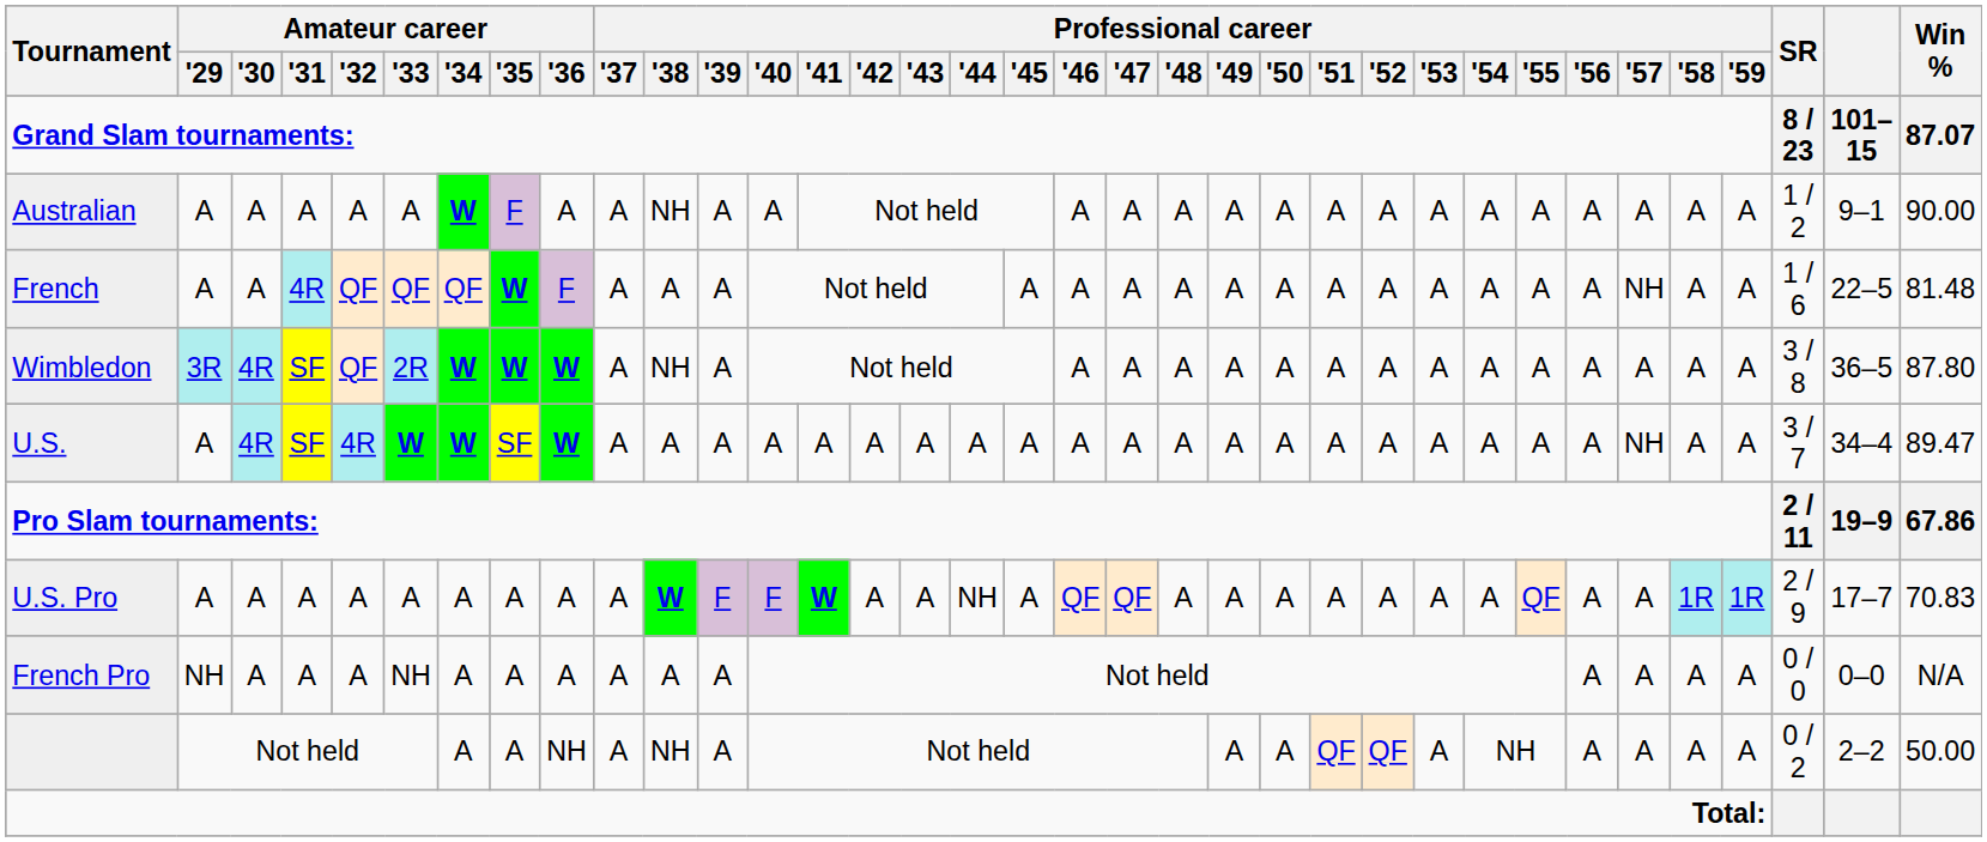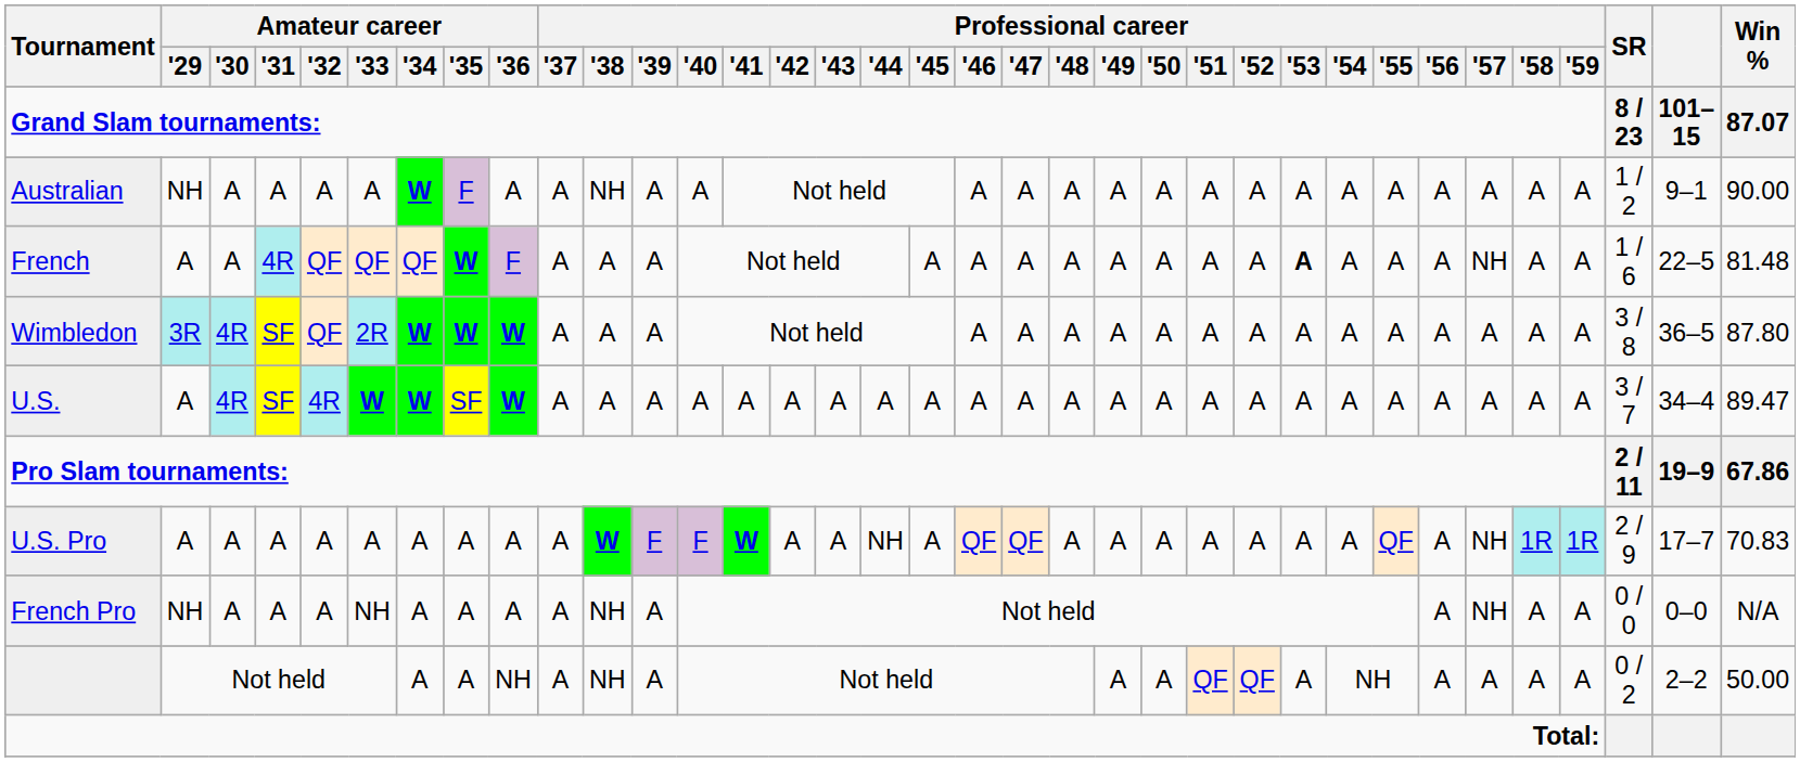 <table class="wikitable" style=font-size:87%;>
 <tr style="background:#efefef;">
 <th rowspan="2" style="width:100px;">Tournament</th>
 <th colspan="8">Amateur career</th>
 <th colspan="23">Professional career</th>
 <th rowspan="2">SR</th>
 <th rowspan="2"></th>
 <th rowspan="2">Win %</th>
 </tr>
 <tr>
 <th>'29</th>
 <th>'30</th>
 <th>'31</th>
 <th>'32</th>
 <th>'33</th>
 <th>'34</th>
 <th>'35</th>
 <th>'36</th>
 <th>'37</th>
 <th>'38</th>
 <th>'39</th>
 <th>'40</th>
 <th>'41</th>
 <th>'42</th>
 <th>'43</th>
 <th>'44</th>
 <th>'45</th>
 <th>'46</th>
 <th>'47</th>
 <th>'48</th>
 <th>'49</th>
 <th>'50</th>
 <th>'51</th>
 <th>'52</th>
 <th>'53</th>
 <th>'54</th>
 <th>'55</th>
 <th>'56</th>
 <th>'57</th>
 <th>'58</th>
 <th>'59</th>
 </tr>
 <tr>
 <td colspan="32"><strong><a href='#'>Grand Slam tournaments:</a></strong></td>
 <th style="text-align:center;">8 / 23</th>
 <th style="text-align:center;">101–15</th>
 <th style="text-align:center;">87.07</th>
 </tr>
 <tr>
 <td style="background:#EFEFEF;"><a href='#'>Australian</a></td>
-<td style="text-align:center;">A</td>
+<td style="text-align:center;">NH</td>
 <td style="text-align:center;">A</td>
 <td style="text-align:center;">A</td>
 <td style="text-align:center;">A</td>
 <td style="text-align:center;">A</td>
 <td style="text-align:center; background:#0f0;"><strong><a href='#'>W</a></strong></td>
 <td style="text-align:center; background:thistle;"><a href='#'>F</a></td>
 <td style="text-align:center;">A</td>
 <td style="text-align:center;">A</td>
 <td style="text-align:center;">NH</td>
 <td style="text-align:center;">A</td>
 <td style="text-align:center;">A</td>
 <td style="text-align:center;" colspan="5">Not held</td>
 <td style="text-align:center;">A</td>
 <td style="text-align:center;">A</td>
 <td style="text-align:center;">A</td>
 <td style="text-align:center;">A</td>
 <td style="text-align:center;">A</td>
 <td style="text-align:center;">A</td>
 <td style="text-align:center;">A</td>
 <td style="text-align:center;">A</td>
 <td style="text-align:center;">A</td>
 <td style="text-align:center;">A</td>
 <td style="text-align:center;">A</td>
 <td style="text-align:center;">A</td>
 <td style="text-align:center;">A</td>
 <td style="text-align:center;">A</td>
 <td style="text-align:center;">1 / 2</td>
 <td style="text-align:center;">9–1</td>
 <td style="text-align:center;">90.00</td>
 </tr>
 <tr>
 <td style="background:#EFEFEF;"><a href='#'>French</a></td>
 <td style="text-align:center;">A</td>
 <td style="text-align:center;">A</td>
 <td style="text-align:center; background:#afeeee;"><a href='#'>4R</a></td>
 <td style="text-align:center; background:#ffebcd;"><a href='#'>QF</a></td>
 <td style="text-align:center; background:#ffebcd;"><a href='#'>QF</a></td>
 <td style="text-align:center; background:#ffebcd;"><a href='#'>QF</a></td>
 <td style="text-align:center; background:lime;"><strong><a href='#'>W</a></strong></td>
 <td style="text-align:center; background:thistle;"><a href='#'>F</a></td>
 <td style="text-align:center;">A</td>
 <td style="text-align:center;">A</td>
 <td style="text-align:center;">A</td>
 <td style="text-align:center;" colspan="5">Not held</td>
 <td style="text-align:center;">A</td>
 <td style="text-align:center;">A</td>
 <td style="text-align:center;">A</td>
 <td style="text-align:center;">A</td>
 <td style="text-align:center;">A</td>
 <td style="text-align:center;">A</td>
 <td style="text-align:center;">A</td>
 <td style="text-align:center;">A</td>
-<td style="text-align:center;">A</td>
+<td style="text-align:center;"><strong>A</strong></td>
 <td style="text-align:center;">A</td>
 <td style="text-align:center;">A</td>
 <td style="text-align:center;">A</td>
 <td style="text-align:center;">NH</td>
 <td style="text-align:center;">A</td>
 <td style="text-align:center;">A</td>
 <td style="text-align:center;">1 / 6</td>
 <td style="text-align:center;">22–5</td>
 <td style="text-align:center;">81.48</td>
 </tr>
 <tr>
 <td style="background:#EFEFEF;"><a href='#'>Wimbledon</a></td>
 <td style="text-align:center; background:#afeeee;"><a href='#'>3R</a></td>
 <td style="text-align:center; background:#afeeee;"><a href='#'>4R</a></td>
 <td style="text-align:center; background:yellow;"><a href='#'>SF</a></td>
 <td style="text-align:center; background:#ffebcd;"><a href='#'>QF</a></td>
 <td style="text-align:center; background:#afeeee;"><a href='#'>2R</a></td>
 <td style="text-align:center; background:lime;"><strong><a href='#'>W</a></strong></td>
 <td style="text-align:center; background:lime;"><strong><a href='#'>W</a></strong></td>
 <td style="text-align:center; background:lime;"><strong><a href='#'>W</a></strong></td>
 <td style="text-align:center;">A</td>
-<td style="text-align:center;">NH</td>
+<td style="text-align:center;">A</td>
 <td style="text-align:center;">A</td>
 <td style="text-align:center;" colspan="6">Not held</td>
 <td style="text-align:center;">A</td>
 <td style="text-align:center;">A</td>
 <td style="text-align:center;">A</td>
 <td style="text-align:center;">A</td>
 <td style="text-align:center;">A</td>
 <td style="text-align:center;">A</td>
 <td style="text-align:center;">A</td>
 <td style="text-align:center;">A</td>
 <td style="text-align:center;">A</td>
 <td style="text-align:center;">A</td>
 <td style="text-align:center;">A</td>
 <td style="text-align:center;">A</td>
 <td style="text-align:center;">A</td>
 <td style="text-align:center;">A</td>
 <td style="text-align:center;">3 / 8</td>
 <td style="text-align:center;">36–5</td>
 <td style="text-align:center;">87.80</td>
 </tr>
 <tr>
 <td style="background:#EFEFEF;"><a href='#'>U.S.</a></td>
 <td style="text-align:center;">A</td>
 <td style="text-align:center; background:#afeeee;"><a href='#'>4R</a></td>
 <td style="text-align:center; background:yellow;"><a href='#'>SF</a></td>
 <td style="text-align:center; background:#afeeee;"><a href='#'>4R</a></td>
 <td style="text-align:center; background:lime;"><strong><a href='#'>W</a></strong></td>
 <td style="text-align:center; background:lime;"><strong><a href='#'>W</a></strong></td>
 <td style="text-align:center; background:yellow;"><a href='#'>SF</a></td>
 <td style="text-align:center; background:lime;"><strong><a href='#'>W</a></strong></td>
 <td style="text-align:center;">A</td>
 <td style="text-align:center;">A</td>
 <td style="text-align:center;">A</td>
 <td style="text-align:center;">A</td>
 <td style="text-align:center;">A</td>
 <td style="text-align:center;">A</td>
 <td style="text-align:center;">A</td>
 <td style="text-align:center;">A</td>
 <td style="text-align:center;">A</td>
 <td style="text-align:center;">A</td>
 <td style="text-align:center;">A</td>
 <td style="text-align:center;">A</td>
 <td style="text-align:center;">A</td>
 <td style="text-align:center;">A</td>
 <td style="text-align:center;">A</td>
 <td style="text-align:center;">A</td>
 <td style="text-align:center;">A</td>
 <td style="text-align:center;">A</td>
 <td style="text-align:center;">A</td>
 <td style="text-align:center;">A</td>
-<td style="text-align:center;">NH</td>
+<td style="text-align:center;">A</td>
 <td style="text-align:center;">A</td>
 <td style="text-align:center;">A</td>
 <td style="text-align:center;">3 / 7</td>
 <td style="text-align:center;">34–4</td>
 <td style="text-align:center;">89.47</td>
 </tr>
 <tr>
 <td colspan="32"><strong><a href='#'>Pro Slam tournaments:</a></strong></td>
 <th style="text-align:center;">2 / 11</th>
 <th style="text-align:center;">19–9</th>
 <th style="text-align:center;">67.86</th>
 </tr>
 <tr>
 <td style="background:#EFEFEF;"><a href='#'>U.S. Pro</a></td>
 <td style="text-align:center;">A</td>
 <td style="text-align:center;">A</td>
 <td style="text-align:center;">A</td>
 <td style="text-align:center;">A</td>
 <td style="text-align:center;">A</td>
 <td style="text-align:center;">A</td>
 <td style="text-align:center;">A</td>
 <td style="text-align:center;">A</td>
 <td style="text-align:center;">A</td>
 <td style="text-align:center; background:#0f0;"><strong><a href='#'>W</a></strong></td>
 <td style="text-align:center; background:thistle;"><a href='#'>F</a></td>
 <td style="text-align:center; background:thistle;"><a href='#'>F</a></td>
 <td style="text-align:center; background:#0f0;"><strong><a href='#'>W</a></strong></td>
 <td style="text-align:center;">A</td>
 <td style="text-align:center;">A</td>
 <td style="text-align:center;">NH</td>
 <td style="text-align:center;">A</td>
 <td style="text-align:center; background:#ffebcd;"><a href='#'>QF</a></td>
 <td style="text-align:center; background:#ffebcd;"><a href='#'>QF</a></td>
 <td style="text-align:center;">A</td>
 <td style="text-align:center;">A</td>
 <td style="text-align:center;">A</td>
 <td style="text-align:center;">A</td>
 <td style="text-align:center;">A</td>
 <td style="text-align:center;">A</td>
 <td style="text-align:center;">A</td>
 <td style="text-align:center; background:#ffebcd;"><a href='#'>QF</a></td>
 <td style="text-align:center;">A</td>
-<td style="text-align:center;">A</td>
+<td style="text-align:center;">NH</td>
 <td style="text-align:center; background:#afeeee;"><a href='#'>1R</a></td>
 <td style="text-align:center; background:#afeeee;"><a href='#'>1R</a></td>
 <td style="text-align:center;">2 / 9</td>
 <td style="text-align:center;">17–7</td>
 <td style="text-align:center;">70.83</td>
 </tr>
 <tr>
 <td style="background:#EFEFEF;"><a href='#'>French Pro</a></td>
 <td style="text-align:center;">NH</td>
 <td style="text-align:center;">A</td>
 <td style="text-align:center;">A</td>
 <td style="text-align:center;">A</td>
 <td style="text-align:center;">NH</td>
 <td style="text-align:center;">A</td>
 <td style="text-align:center;">A</td>
 <td style="text-align:center;">A</td>
 <td style="text-align:center;">A</td>
-<td style="text-align:center;">A</td>
+<td style="text-align:center;">NH</td>
 <td style="text-align:center;">A</td>
 <td style="text-align:center;" colspan="16">Not held</td>
 <td style="text-align:center;">A</td>
-<td style="text-align:center;">A</td>
+<td style="text-align:center;">NH</td>
 <td style="text-align:center;">A</td>
 <td style="text-align:center;">A</td>
 <td style="text-align:center;">0 / 0</td>
 <td style="text-align:center;">0–0</td>
 <td style="text-align:center;">N/A</td>
 </tr>
 <tr>
 <td style="background:#EFEFEF;"></td>
 <td style="text-align:center;" colspan="5">Not held</td>
 <td style="text-align:center;">A</td>
 <td style="text-align:center;">A</td>
 <td style="text-align:center;">NH</td>
 <td style="text-align:center;">A</td>
 <td style="text-align:center;">NH</td>
 <td style="text-align:center;">A</td>
 <td style="text-align:center;" colspan="9">Not held</td>
 <td style="text-align:center;">A</td>
 <td style="text-align:center;">A</td>
 <td style="text-align:center; background:#ffebcd;"><a href='#'>QF</a></td>
 <td style="text-align:center; background:#ffebcd;"><a href='#'>QF</a></td>
 <td style="text-align:center;">A</td>
 <td style="text-align:center;" colspan="2">NH</td>
 <td style="text-align:center;">A</td>
 <td style="text-align:center;">A</td>
 <td style="text-align:center;">A</td>
 <td style="text-align:center;">A</td>
 <td style="text-align:center;">0 / 2</td>
 <td style="text-align:center;">2–2</td>
 <td style="text-align:center;">50.00</td>
 </tr>
 <tr>
 <td colspan="32" style="text-align:right;"><strong>Total:</strong></td>
 <th style="text-align:center;"></th>
 <th style="text-align:center;"></th>
 <th style="text-align:center;"></th>
 </tr>
 </table>
